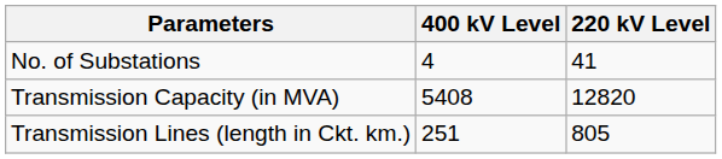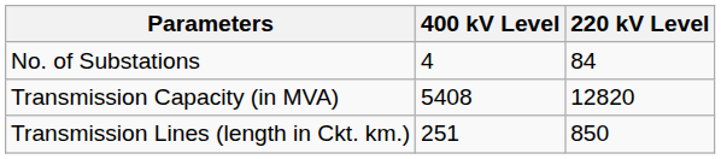 <table class="wikitable" border="1">
 <tr>
 <th>Parameters</th>
 <th>400 kV Level</th>
 <th>220 kV Level</th>
 </tr>
 <tr>
 <td>No. of Substations</td>
 <td>4</td>
-<td>41</td>
+<td>84</td>
 </tr>
 <tr>
 <td>Transmission Capacity (in MVA)</td>
 <td>5408</td>
 <td>12820</td>
 </tr>
 <tr>
 <td>Transmission Lines  (length in Ckt. km.)</td>
 <td>251</td>
-<td>805</td>
+<td>850</td>
 </tr>
 </table>
